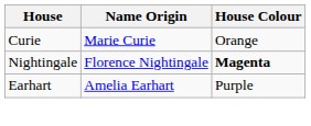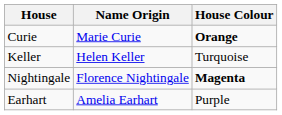 <table class="wikitable">
 <tr>
 <th>House</th>
 <th>Name Origin</th>
 <th>House Colour</th>
 </tr>
 <tr>
 <td>Curie</td>
 <td><a href='#'>Marie Curie</a></td>
-<td>Orange</td>
+<td><strong>Orange</strong></td>
+</tr>
+<tr>
+<td>Keller</td>
+<td><a href='#'>Helen Keller</a></td>
+<td>Turquoise</td>
 </tr>
 <tr>
 <td>Nightingale</td>
 <td><a href='#'>Florence Nightingale</a></td>
 <td><strong>Magenta</strong></td>
 </tr>
 <tr>
 <td>Earhart</td>
 <td><a href='#'>Amelia Earhart</a></td>
 <td>Purple</td>
 </tr>
 </table>
